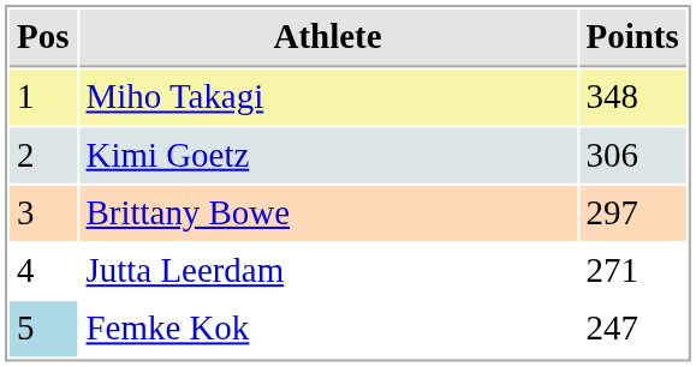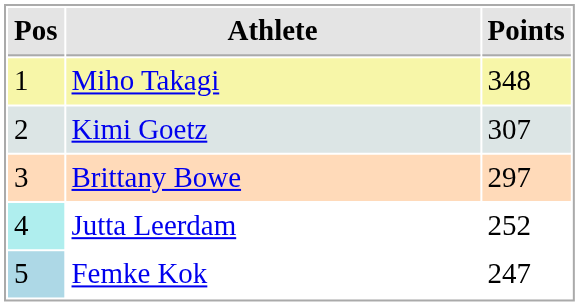 <table cellspacing="1" cellpadding="3" style="border:1px solid #aaa; font-size:90%;">
 <tr style="background:#e4e4e4;">
 <th style="border-bottom:1px solid #aaa; width:10px;">Pos</th>
 <th style="border-bottom:1px solid #aaa; width:200px;">Athlete</th>
 <th style="border-bottom:1px solid #aaa; width:20px;">Points</th>
 </tr>
 <tr style="background:#f7f6a8;">
 <td>1</td>
 <td> <a href='#'>Miho Takagi</a></td>
 <td>348</td>
 </tr>
 <tr style="background:#dce5e5;">
 <td>2</td>
 <td> <a href='#'>Kimi Goetz</a></td>
-<td>306</td>
+<td>307</td>
 </tr>
 <tr style="background:#ffdab9;">
 <td>3</td>
 <td> <a href='#'>Brittany Bowe</a></td>
 <td>297</td>
 </tr>
 <tr>
-<td>4</td>
+<td style="background: paleturquoise;">4</td>
 <td> <a href='#'>Jutta Leerdam</a></td>
-<td>271</td>
+<td>252</td>
 </tr>
 <tr>
 <td style="background: lightblue;">5</td>
 <td> <a href='#'>Femke Kok</a></td>
 <td>247</td>
 </tr>
 </table>
